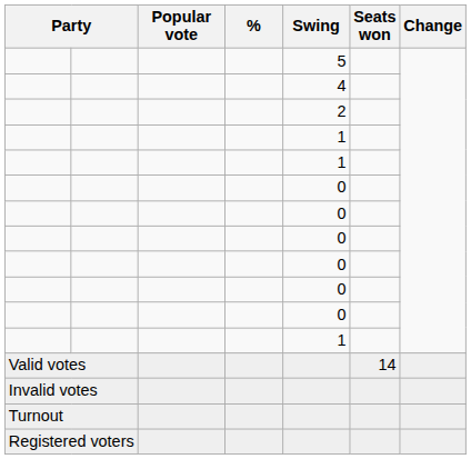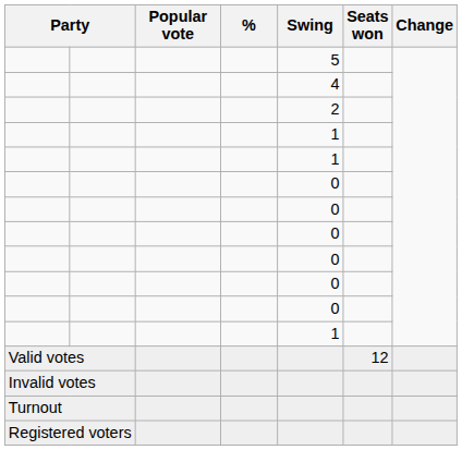 <table class=wikitable style="text-align:right">
 <tr>
 <th colspan=2>Party</th>
 <th width=80px>Popular vote</th>
 <th width=50px>%</th>
 <th width=60px>Swing</th>
 <th width=40px>Seats<br>won</th>
 <th width=45px>Change</th>
 </tr>
 <tr>
 <td></td>
 <td></td>
 <td></td>
 <td></td>
 <td>5</td>
 <td></td>
 </tr>
 <tr>
 <td></td>
 <td></td>
 <td></td>
 <td></td>
 <td>4</td>
 <td></td>
 </tr>
 <tr>
 <td></td>
 <td></td>
 <td></td>
 <td></td>
 <td>2</td>
 <td></td>
 </tr>
 <tr>
 <td></td>
 <td></td>
 <td></td>
 <td></td>
 <td>1</td>
 <td></td>
 </tr>
 <tr>
 <td></td>
 <td></td>
 <td></td>
 <td></td>
 <td>1</td>
 <td></td>
 </tr>
 <tr>
 <td></td>
 <td></td>
 <td></td>
 <td></td>
 <td>0</td>
 <td></td>
 </tr>
 <tr>
 <td></td>
 <td></td>
 <td></td>
 <td></td>
 <td>0</td>
 <td></td>
 </tr>
 <tr>
 <td></td>
 <td></td>
 <td></td>
 <td></td>
 <td>0</td>
 <td></td>
 </tr>
 <tr>
 <td></td>
 <td></td>
 <td></td>
 <td></td>
 <td>0</td>
 <td></td>
 </tr>
 <tr>
 <td></td>
 <td></td>
 <td></td>
 <td></td>
 <td>0</td>
 <td></td>
 </tr>
 <tr>
 <td></td>
 <td></td>
 <td></td>
 <td></td>
 <td>0</td>
 <td></td>
 </tr>
 <tr>
 <td></td>
 <td></td>
 <td></td>
 <td></td>
 <td>1</td>
 <td></td>
 </tr>
 <tr bgcolor=#efefef>
 <td align=left colspan=2>Valid votes</td>
 <td></td>
 <td></td>
 <td></td>
-<td>14</td>
+<td>12</td>
 <td></td>
 </tr>
 <tr bgcolor=#efefef>
 <td align=left colspan=2>Invalid votes</td>
 <td></td>
 <td></td>
 <td></td>
 <td></td>
 <td></td>
 </tr>
 <tr bgcolor=#efefef>
 <td align=left colspan=2>Turnout</td>
 <td></td>
 <td></td>
 <td></td>
 <td></td>
 <td></td>
 </tr>
 <tr bgcolor=#efefef>
 <td align=left colspan=2>Registered voters</td>
 <td></td>
 <td></td>
 <td></td>
 <td></td>
 <td></td>
 </tr>
 </table>
